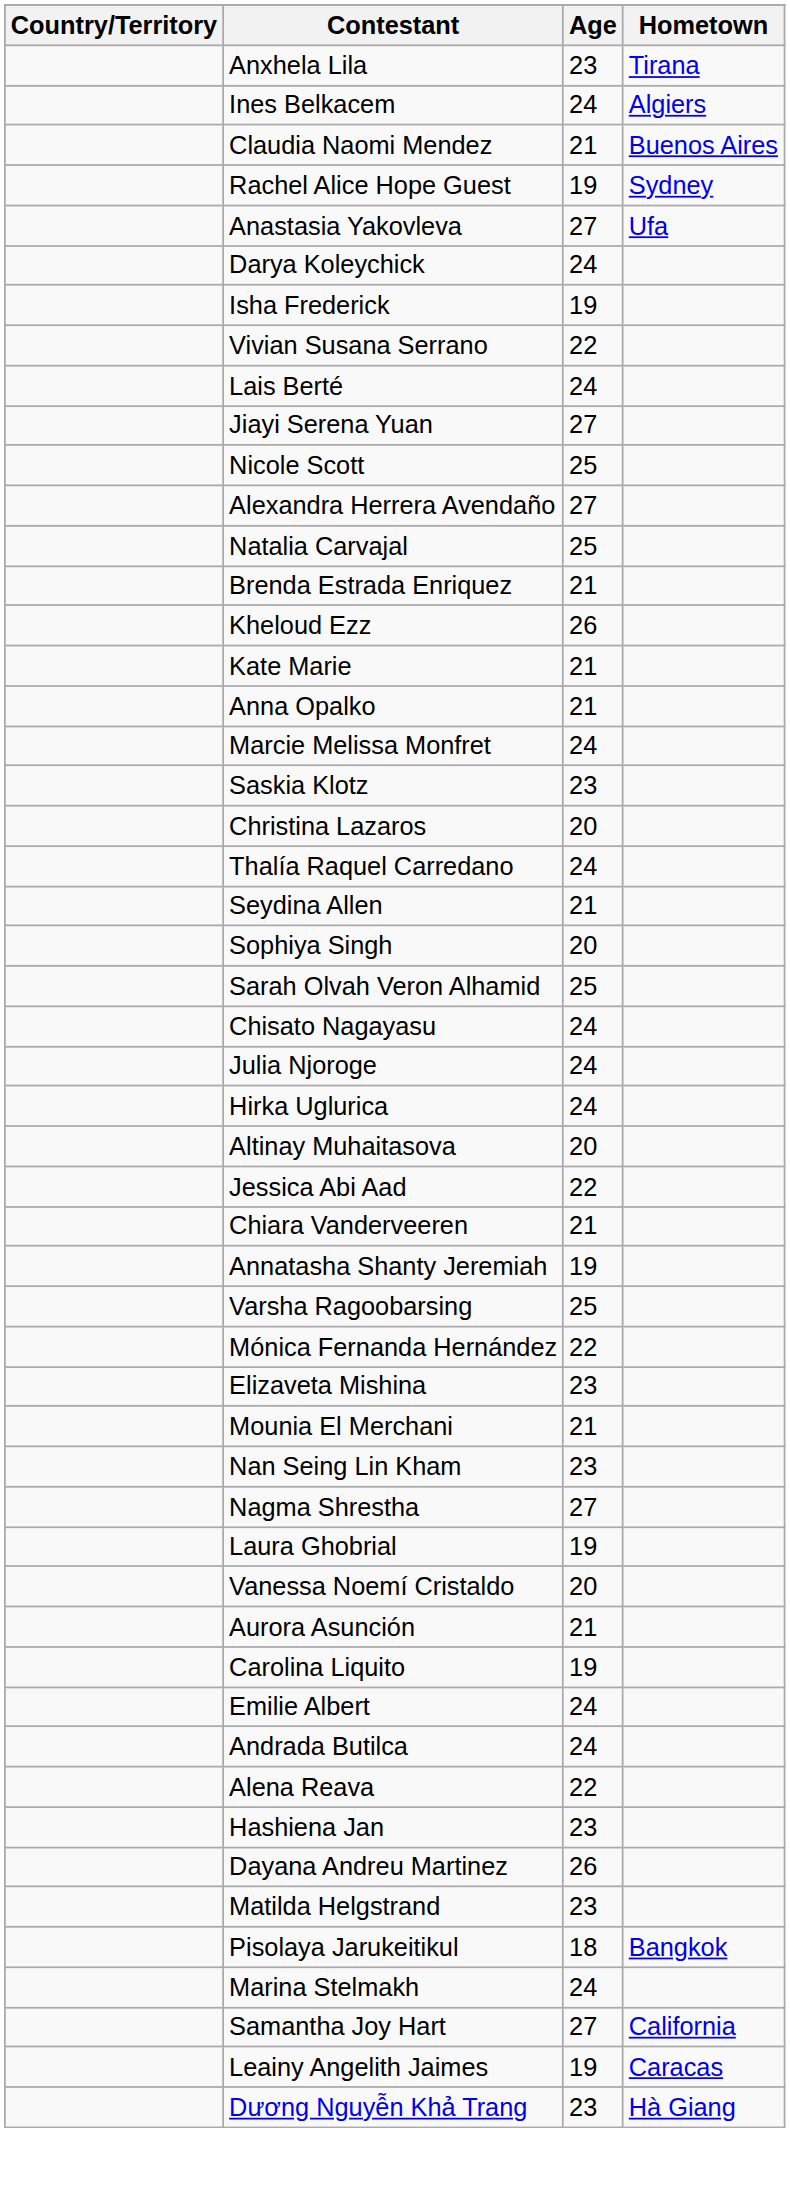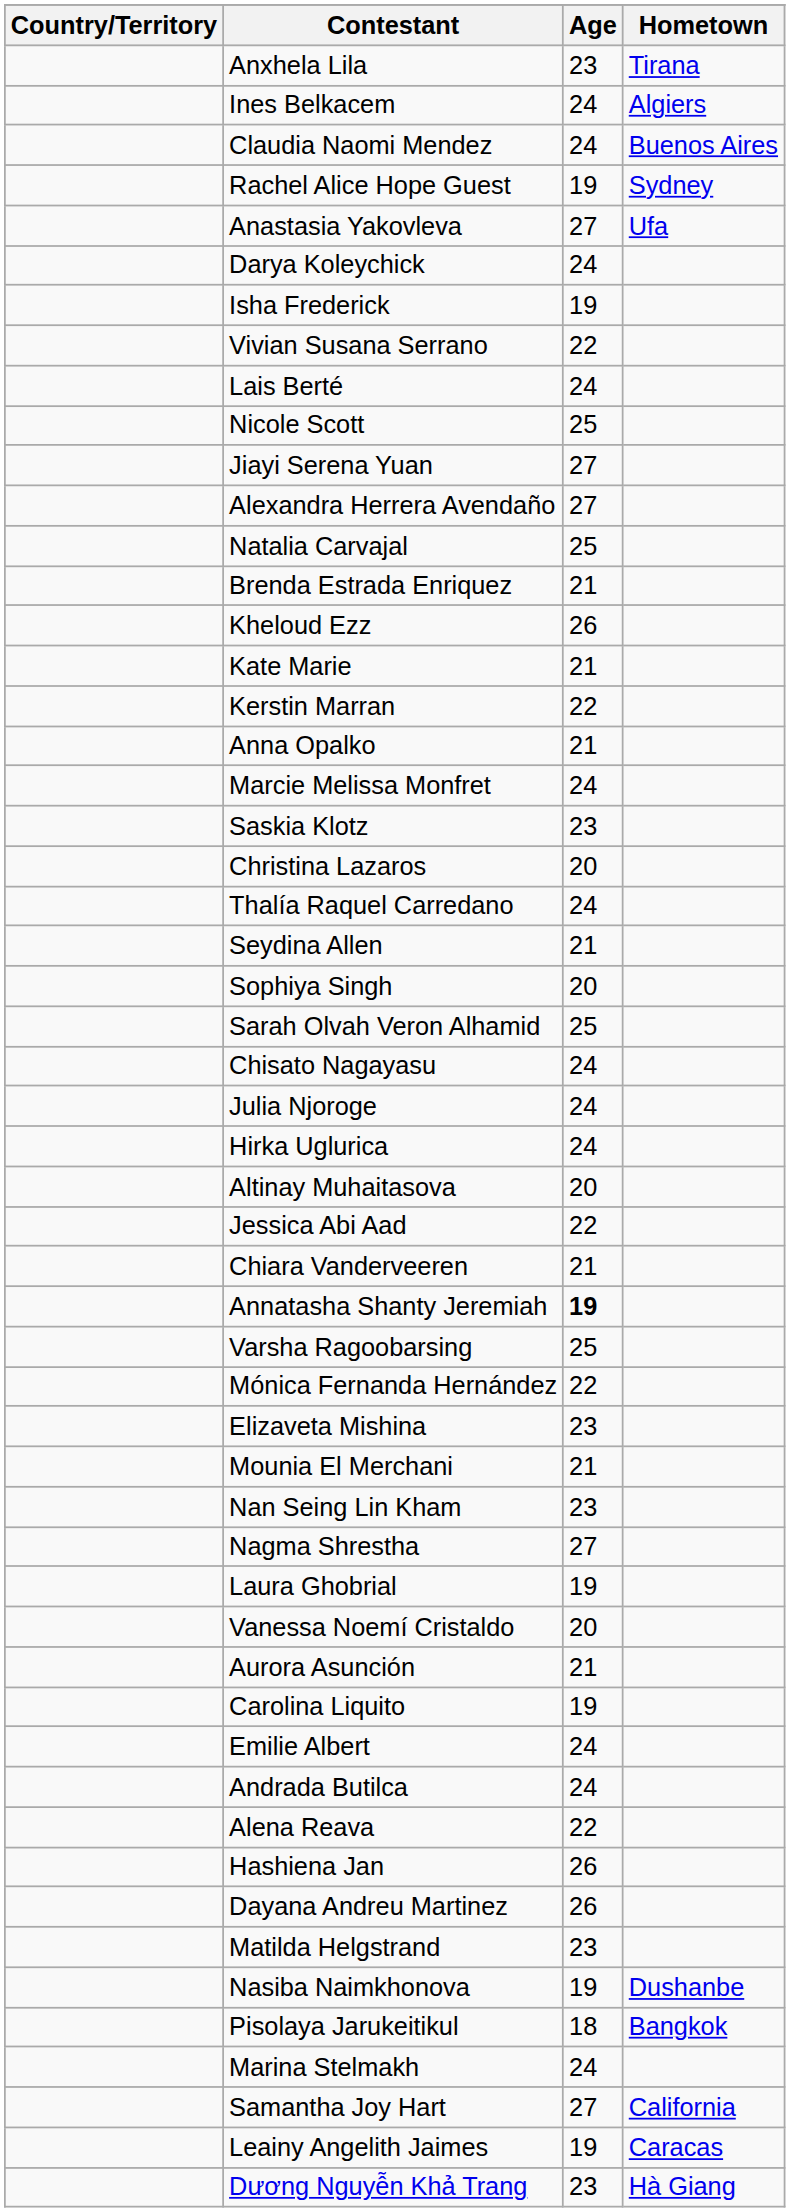 <table class="wikitable sortable" style="font-size: 90%;" border="2" cellpadding="4" background: #f9f9f9;>
 <tr align="center">
 </tr>
 <tr bgcolor="#CCCCCC" align="center">
 <th>Country/Territory</th>
 <th>Contestant</th>
 <th>Age</th>
 <th>Hometown</th>
 </tr>
 <tr>
 <td></td>
 <td>Anxhela Lila</td>
 <td>23</td>
 <td><a href='#'>Tirana</a></td>
 </tr>
 <tr>
 <td></td>
 <td>Ines Belkacem</td>
 <td>24</td>
 <td><a href='#'>Algiers</a></td>
 </tr>
 <tr>
 <td></td>
 <td>Claudia Naomi Mendez</td>
-<td>21</td>
+<td>24</td>
 <td><a href='#'>Buenos Aires</a></td>
 </tr>
 <tr>
 <td></td>
 <td>Rachel Alice Hope Guest</td>
 <td>19</td>
 <td><a href='#'>Sydney</a></td>
 </tr>
 <tr>
 <td></td>
 <td>Anastasia Yakovleva</td>
 <td>27</td>
 <td><a href='#'>Ufa</a></td>
 </tr>
 <tr>
 <td></td>
 <td>Darya Koleychick</td>
 <td>24</td>
 <td></td>
 </tr>
 <tr>
 <td></td>
 <td>Isha Frederick</td>
 <td>19</td>
 <td></td>
 </tr>
 <tr>
 <td></td>
 <td>Vivian Susana Serrano</td>
 <td>22</td>
 <td></td>
 </tr>
 <tr>
 <td></td>
 <td>Lais Berté</td>
 <td>24</td>
 <td></td>
 </tr>
 <tr>
 <td></td>
-<td>Jiayi Serena Yuan</td>
-<td>27</td>
+<td>Nicole Scott</td>
+<td>25</td>
 <td></td>
 </tr>
 <tr>
 <td></td>
-<td>Nicole Scott</td>
-<td>25</td>
+<td>Jiayi Serena Yuan</td>
+<td>27</td>
 <td></td>
 </tr>
 <tr>
 <td></td>
 <td>Alexandra Herrera Avendaño</td>
 <td>27</td>
 <td></td>
 </tr>
 <tr>
 <td></td>
 <td>Natalia Carvajal</td>
 <td>25</td>
 <td></td>
 </tr>
 <tr>
 <td></td>
 <td>Brenda Estrada Enriquez</td>
 <td>21</td>
 <td></td>
 </tr>
 <tr>
 <td></td>
 <td>Kheloud Ezz</td>
 <td>26</td>
 <td></td>
 </tr>
 <tr>
 <td></td>
 <td>Kate Marie</td>
 <td>21</td>
+<td></td>
+</tr>
+<tr>
+<td></td>
+<td>Kerstin Marran</td>
+<td>22</td>
 <td></td>
 </tr>
 <tr>
 <td></td>
 <td>Anna Opalko</td>
 <td>21</td>
 <td></td>
 </tr>
 <tr>
 <td></td>
 <td>Marcie Melissa Monfret</td>
 <td>24</td>
 <td></td>
 </tr>
 <tr>
 <td></td>
 <td>Saskia Klotz</td>
 <td>23</td>
 <td></td>
 </tr>
 <tr>
 <td></td>
 <td>Christina Lazaros</td>
 <td>20</td>
 <td></td>
 </tr>
 <tr>
 <td></td>
 <td>Thalía Raquel Carredano</td>
 <td>24</td>
 <td></td>
 </tr>
 <tr>
 <td></td>
 <td>Seydina Allen</td>
 <td>21</td>
 <td></td>
 </tr>
 <tr>
 <td></td>
 <td>Sophiya Singh</td>
 <td>20</td>
 <td></td>
 </tr>
 <tr>
 <td></td>
 <td>Sarah Olvah Veron Alhamid</td>
 <td>25</td>
 <td></td>
 </tr>
 <tr>
 <td></td>
 <td>Chisato Nagayasu</td>
 <td>24</td>
 <td></td>
 </tr>
 <tr>
 <td></td>
 <td>Julia Njoroge</td>
 <td>24</td>
 <td></td>
 </tr>
 <tr>
 <td></td>
 <td>Hirka Uglurica</td>
 <td>24</td>
 <td></td>
 </tr>
 <tr>
 <td></td>
 <td>Altinay Muhaitasova</td>
 <td>20</td>
 <td></td>
 </tr>
 <tr>
 <td></td>
 <td>Jessica Abi Aad</td>
 <td>22</td>
 <td></td>
 </tr>
 <tr>
 <td></td>
 <td>Chiara Vanderveeren</td>
 <td>21</td>
 <td></td>
 </tr>
 <tr>
 <td></td>
 <td>Annatasha Shanty Jeremiah</td>
-<td>19</td>
+<td><strong>19</strong></td>
 <td></td>
 </tr>
 <tr>
 <td></td>
 <td>Varsha Ragoobarsing</td>
 <td>25</td>
 <td></td>
 </tr>
 <tr>
 <td></td>
 <td>Mónica Fernanda Hernández</td>
 <td>22</td>
 <td></td>
 </tr>
 <tr>
 <td></td>
 <td>Elizaveta Mishina</td>
 <td>23</td>
 <td></td>
 </tr>
 <tr>
 <td></td>
 <td>Mounia El Merchani</td>
 <td>21</td>
 <td></td>
 </tr>
 <tr>
 <td></td>
 <td>Nan Seing Lin Kham</td>
 <td>23</td>
 <td></td>
 </tr>
 <tr>
 <td></td>
 <td>Nagma Shrestha</td>
 <td>27</td>
 <td></td>
 </tr>
 <tr>
 <td></td>
 <td>Laura Ghobrial</td>
 <td>19</td>
 <td></td>
 </tr>
 <tr>
 <td></td>
 <td>Vanessa Noemí Cristaldo</td>
 <td>20</td>
 <td></td>
 </tr>
 <tr>
 <td></td>
 <td>Aurora Asunción</td>
 <td>21</td>
 <td></td>
 </tr>
 <tr>
 <td></td>
 <td>Carolina Liquito</td>
 <td>19</td>
 <td></td>
 </tr>
 <tr>
 <td></td>
 <td>Emilie Albert</td>
 <td>24</td>
 <td></td>
 </tr>
 <tr>
 <td></td>
 <td>Andrada Butilca</td>
 <td>24</td>
 <td></td>
 </tr>
 <tr>
 <td></td>
 <td>Alena Reava</td>
 <td>22</td>
 <td></td>
 </tr>
 <tr>
 <td></td>
 <td>Hashiena Jan</td>
-<td>23</td>
+<td>26</td>
 <td></td>
 </tr>
 <tr>
 <td></td>
 <td>Dayana Andreu Martinez</td>
 <td>26</td>
 <td></td>
 </tr>
 <tr>
 <td></td>
 <td>Matilda Helgstrand</td>
 <td>23</td>
 <td></td>
+</tr>
+<tr>
+<td></td>
+<td>Nasiba Naimkhonova</td>
+<td>19</td>
+<td><a href='#'>Dushanbe</a></td>
 </tr>
 <tr>
 <td></td>
 <td>Pisolaya Jarukeitikul</td>
 <td>18</td>
 <td><a href='#'>Bangkok</a></td>
 </tr>
 <tr>
 <td></td>
 <td>Marina Stelmakh</td>
 <td>24</td>
 <td></td>
 </tr>
 <tr>
 <td></td>
 <td>Samantha Joy Hart</td>
 <td>27</td>
 <td><a href='#'>California</a></td>
 </tr>
 <tr>
 <td></td>
 <td>Leainy Angelith Jaimes</td>
 <td>19</td>
 <td><a href='#'>Caracas</a></td>
 </tr>
 <tr>
 <td></td>
 <td><a href='#'>Dương Nguyễn Khả Trang</a></td>
 <td>23</td>
 <td><a href='#'>Hà Giang</a></td>
 </tr>
 </table>
